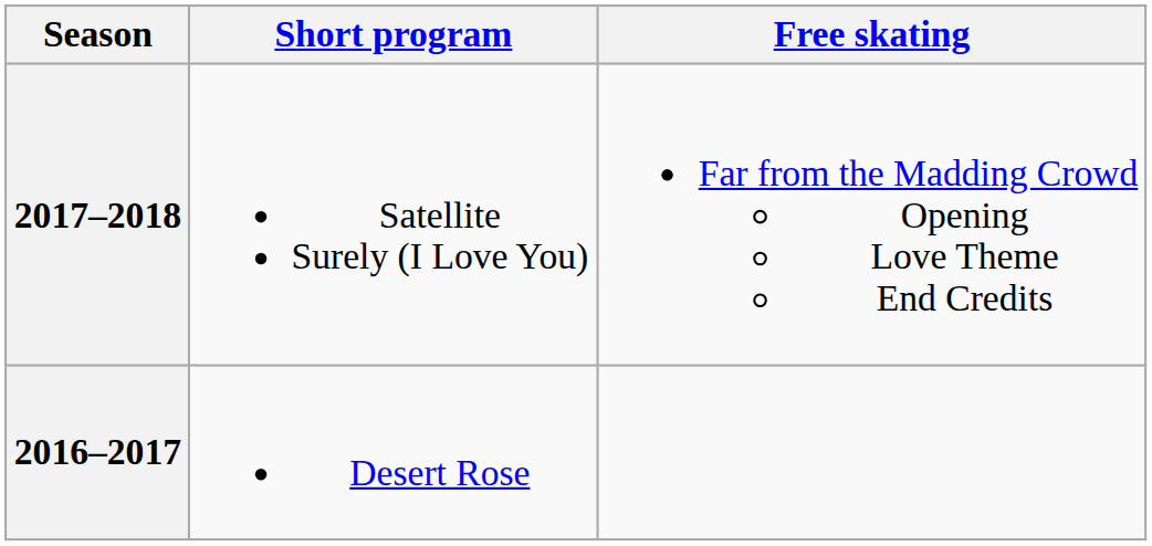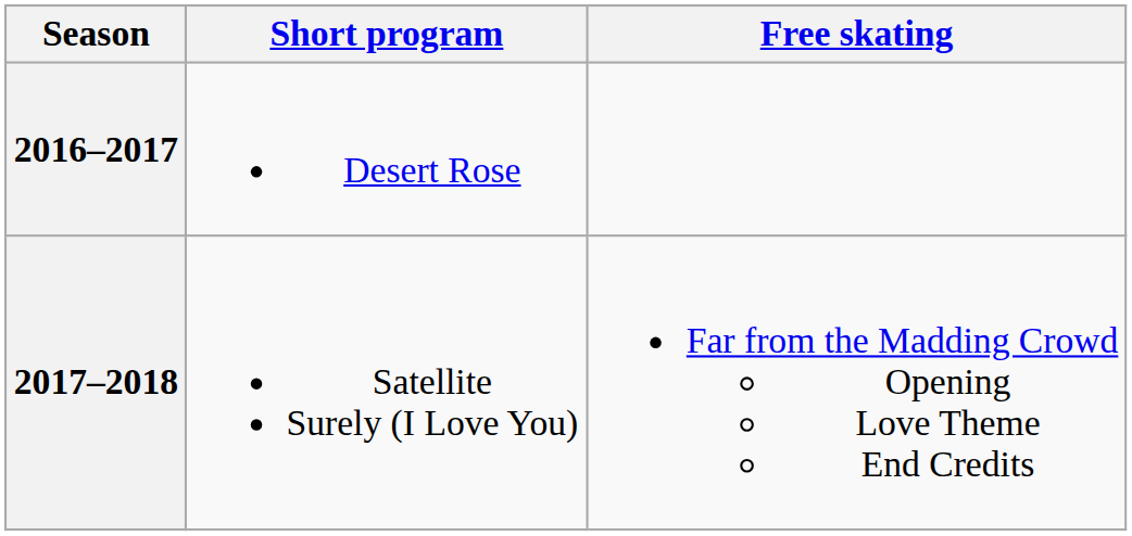 <table class=wikitable style=text-align:center>
 <tr>
 <th>Season</th>
 <th><a href='#'>Short program</a></th>
 <th><a href='#'>Free skating</a></th>
 </tr>
 <tr>
+<th>2016–2017</th>
+<td><br><ul><li><a href='#'>Desert Rose</a> <br></li></ul></td>
+<td></td>
+</tr>
+<tr>
 <th>2017–2018 <br> </th>
 <td><br><ul><li>Satellite <br></li><li>Surely (I Love You) <br></li></ul></td>
 <td><br><ul><li><a href='#'>Far from the Madding Crowd</a> <br><ul><li>Opening</li><li>Love Theme</li><li>End Credits</li></ul></li></ul></td>
 </tr>
-<tr>
-<th>2016–2017</th>
-<td><br><ul><li><a href='#'>Desert Rose</a> <br></li></ul></td>
-<td></td>
-</tr>
 </table>
